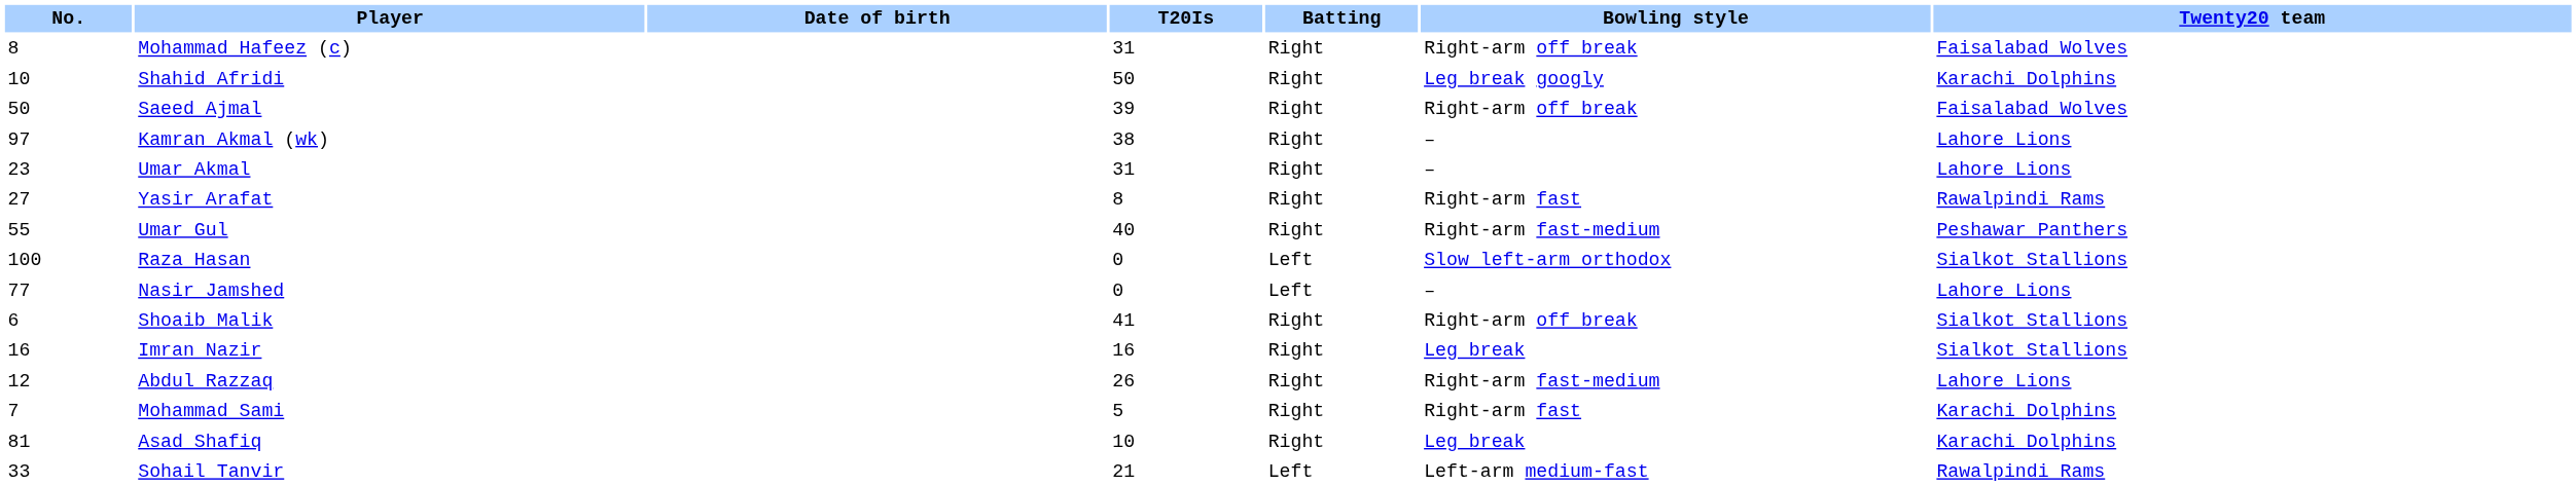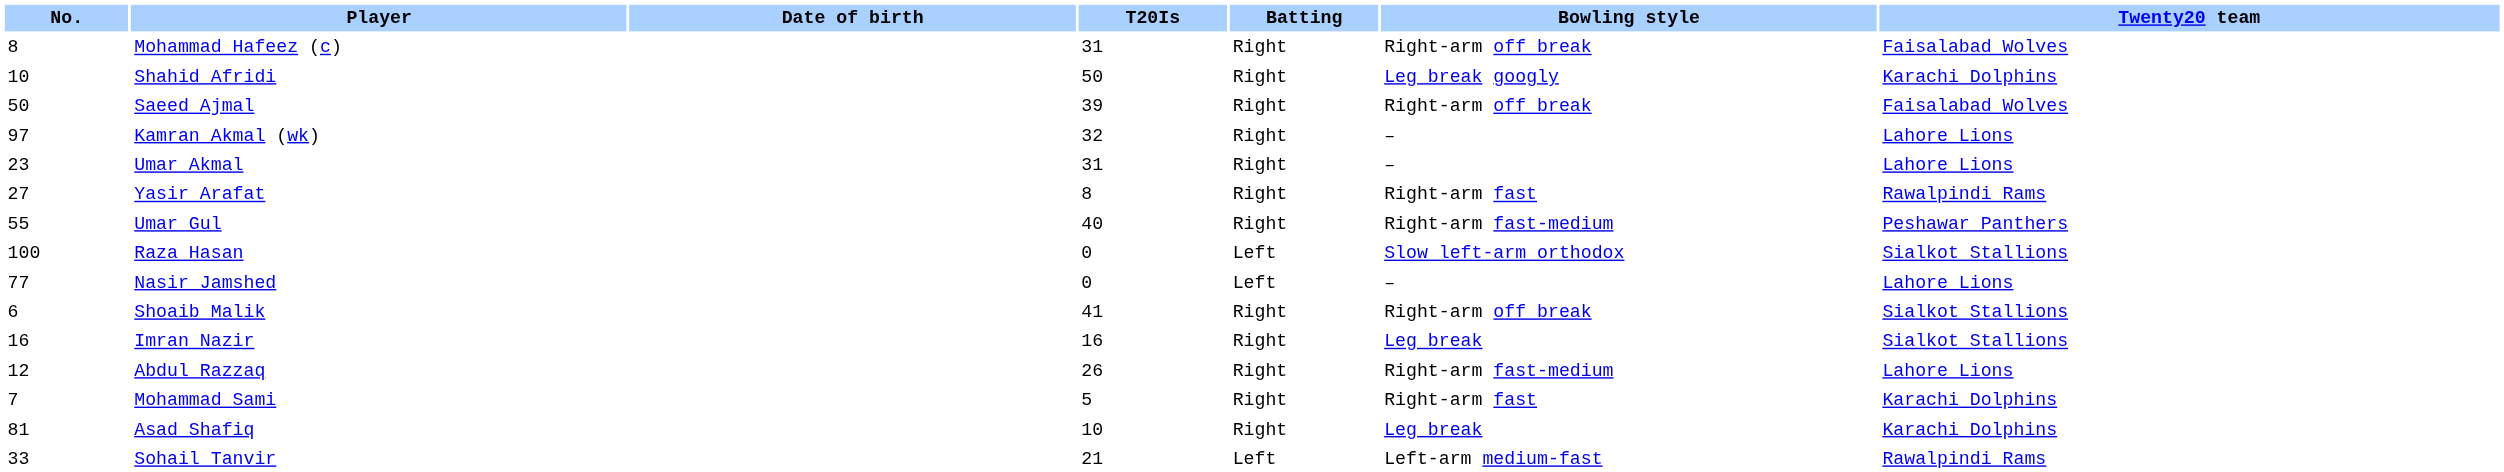 <table border="0" cellspacing="2" cellpadding="2" style="width:90%;">
 <tr style="background:#aad0ff;">
 <th scope="col" width="5%">No.</th>
 <th scope="col" width="20%">Player</th>
 <th scope="col" width="18%">Date of birth</th>
 <th scope="col" width="6%">T20Is</th>
 <th scope="col" width="6%">Batting</th>
 <th scope="col" width="20%">Bowling style</th>
 <th scope="col" width="25%"><a href='#'>Twenty20</a> team</th>
 </tr>
 <tr>
 <td>8</td>
 <td><a href='#'>Mohammad Hafeez</a> (<a href='#'>c</a>)</td>
 <td></td>
 <td>31</td>
 <td>Right</td>
 <td>Right-arm <a href='#'>off break</a></td>
 <td> <a href='#'>Faisalabad Wolves</a></td>
 </tr>
 <tr>
 <td>10</td>
 <td><a href='#'>Shahid Afridi</a></td>
 <td></td>
 <td>50</td>
 <td>Right</td>
 <td><a href='#'>Leg break</a> <a href='#'>googly</a></td>
 <td> <a href='#'>Karachi Dolphins</a></td>
 </tr>
 <tr>
 <td>50</td>
 <td><a href='#'>Saeed Ajmal</a></td>
 <td></td>
 <td>39</td>
 <td>Right</td>
 <td>Right-arm <a href='#'>off break</a></td>
 <td> <a href='#'>Faisalabad Wolves</a></td>
 </tr>
 <tr>
 <td>97</td>
 <td><a href='#'>Kamran Akmal</a> (<a href='#'>wk</a>)</td>
 <td></td>
-<td>38</td>
+<td>32</td>
 <td>Right</td>
 <td>–</td>
 <td> <a href='#'>Lahore Lions</a></td>
 </tr>
 <tr>
 <td>23</td>
 <td><a href='#'>Umar Akmal</a></td>
 <td></td>
 <td>31</td>
 <td>Right</td>
 <td>–</td>
 <td> <a href='#'>Lahore Lions</a></td>
 </tr>
 <tr>
 <td>27</td>
 <td><a href='#'>Yasir Arafat</a></td>
 <td></td>
 <td>8</td>
 <td>Right</td>
 <td>Right-arm <a href='#'>fast</a></td>
 <td> <a href='#'>Rawalpindi Rams</a></td>
 </tr>
 <tr>
 <td>55</td>
 <td><a href='#'>Umar Gul</a></td>
 <td></td>
 <td>40</td>
 <td>Right</td>
 <td>Right-arm <a href='#'>fast-medium</a></td>
 <td> <a href='#'>Peshawar Panthers</a></td>
 </tr>
 <tr>
 <td>100</td>
 <td><a href='#'>Raza Hasan</a></td>
 <td></td>
 <td>0</td>
 <td>Left</td>
 <td><a href='#'>Slow left-arm orthodox</a></td>
 <td> <a href='#'>Sialkot Stallions</a></td>
 </tr>
 <tr>
 <td>77</td>
 <td><a href='#'>Nasir Jamshed</a></td>
 <td></td>
 <td>0</td>
 <td>Left</td>
 <td>–</td>
 <td> <a href='#'>Lahore Lions</a></td>
 </tr>
 <tr>
 <td>6</td>
 <td><a href='#'>Shoaib Malik</a></td>
 <td></td>
 <td>41</td>
 <td>Right</td>
 <td>Right-arm <a href='#'>off break</a></td>
 <td> <a href='#'>Sialkot Stallions</a></td>
 </tr>
 <tr>
 <td>16</td>
 <td><a href='#'>Imran Nazir</a></td>
 <td></td>
 <td>16</td>
 <td>Right</td>
 <td><a href='#'>Leg break</a></td>
 <td> <a href='#'>Sialkot Stallions</a></td>
 </tr>
 <tr>
 <td>12</td>
 <td><a href='#'>Abdul Razzaq</a></td>
 <td></td>
 <td>26</td>
 <td>Right</td>
 <td>Right-arm <a href='#'>fast-medium</a></td>
 <td> <a href='#'>Lahore Lions</a></td>
 </tr>
 <tr>
 <td>7</td>
 <td><a href='#'>Mohammad Sami</a></td>
 <td></td>
 <td>5</td>
 <td>Right</td>
 <td>Right-arm <a href='#'>fast</a></td>
 <td> <a href='#'>Karachi Dolphins</a></td>
 </tr>
 <tr>
 <td>81</td>
 <td><a href='#'>Asad Shafiq</a></td>
 <td></td>
 <td>10</td>
 <td>Right</td>
 <td><a href='#'>Leg break</a></td>
 <td> <a href='#'>Karachi Dolphins</a></td>
 </tr>
 <tr>
 <td>33</td>
 <td><a href='#'>Sohail Tanvir</a></td>
 <td></td>
 <td>21</td>
 <td>Left</td>
 <td>Left-arm <a href='#'>medium-fast</a></td>
 <td> <a href='#'>Rawalpindi Rams</a></td>
 </tr>
 </table>
